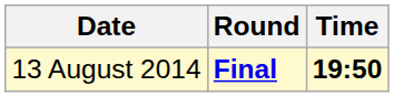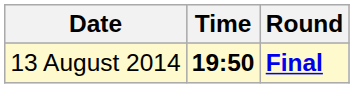 <table class="wikitable">
 <tr>
 <th>Date</th>
+<th>Time</th>
 <th>Round</th>
-<th>Time</th>
 </tr>
 <tr style=background:lemonchiffon>
 <td>13 August 2014</td>
+<td><strong>19:50</strong></td>
 <td><strong><a href='#'>Final</a></strong></td>
-<td><strong>19:50</strong></td>
 </tr>
 </table>
